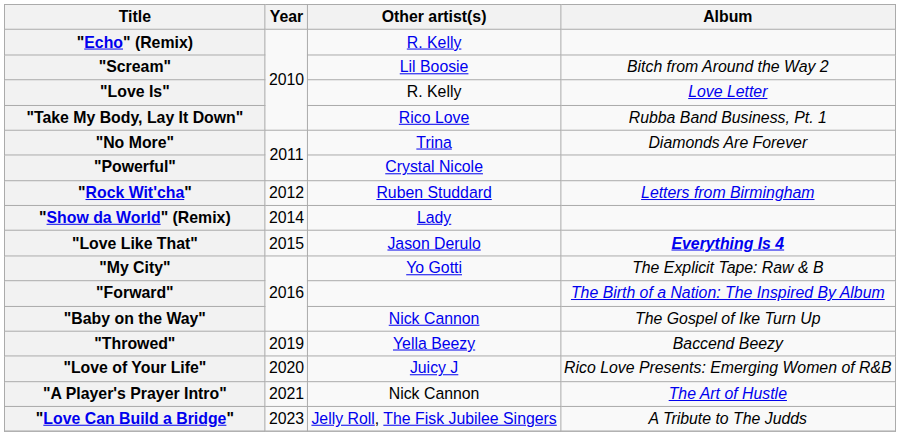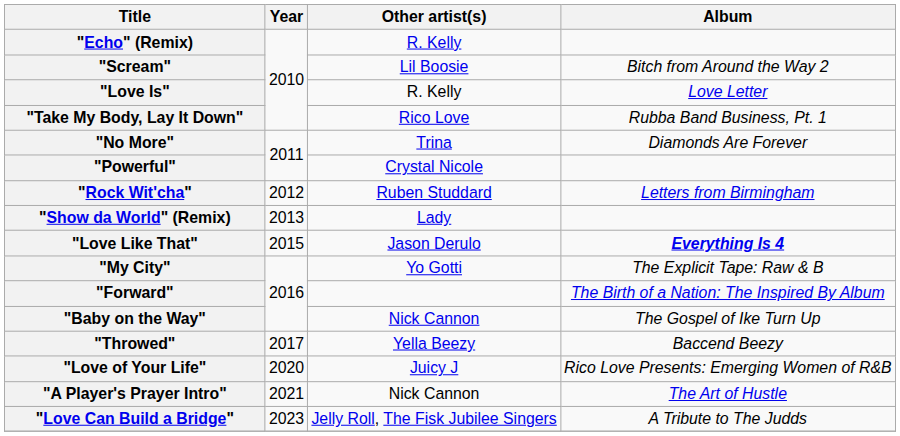 <table class="wikitable plainrowheaders" style="text-align:center;">
 <tr>
 <th scope="col" style="width:16em;">Title</th>
 <th scope="col">Year</th>
 <th scope="col">Other artist(s)</th>
 <th scope="col">Album</th>
 </tr>
 <tr>
 <th scope="row">"<a href='#'>Echo</a>" (Remix)</th>
 <td rowspan="4">2010</td>
 <td><a href='#'>R. Kelly</a></td>
 <td></td>
 </tr>
 <tr>
 <th scope="row">"Scream"</th>
 <td><a href='#'>Lil Boosie</a></td>
 <td><em>Bitch from Around the Way 2</em></td>
 </tr>
 <tr>
 <th scope="row">"Love Is"</th>
 <td>R. Kelly</td>
 <td><em><a href='#'>Love Letter</a></em></td>
 </tr>
 <tr>
 <th scope="row">"Take My Body, Lay It Down"</th>
 <td><a href='#'>Rico Love</a></td>
 <td><em>Rubba Band Business, Pt. 1</em></td>
 </tr>
 <tr>
 <th scope="row">"No More"</th>
 <td rowspan="2">2011</td>
 <td><a href='#'>Trina</a></td>
 <td><em>Diamonds Are Forever</em></td>
 </tr>
 <tr>
 <th scope="row">"Powerful"</th>
 <td><a href='#'>Crystal Nicole</a></td>
 <td></td>
 </tr>
 <tr>
 <th scope="row">"<a href='#'>Rock Wit'cha</a>"</th>
 <td>2012</td>
 <td><a href='#'>Ruben Studdard</a></td>
 <td><em><a href='#'>Letters from Birmingham</a></em></td>
 </tr>
 <tr>
 <th scope="row">"<a href='#'>Show da World</a>" (Remix)</th>
-<td>2014</td>
+<td>2013</td>
 <td><a href='#'>Lady</a></td>
 <td></td>
 </tr>
 <tr>
 <th scope="row">"Love Like That"</th>
 <td>2015</td>
 <td><a href='#'>Jason Derulo</a></td>
 <td><strong><em><a href='#'>Everything Is 4</a></em></strong></td>
 </tr>
 <tr>
 <th scope="row">"My City"</th>
 <td rowspan="3">2016</td>
 <td><a href='#'>Yo Gotti</a></td>
 <td><em>The Explicit Tape: Raw & B</em></td>
 </tr>
 <tr>
 <th scope="row">"Forward"</th>
 <td></td>
 <td><em><a href='#'>The Birth of a Nation: The Inspired By Album</a></em></td>
 </tr>
 <tr>
 <th scope="row">"Baby on the Way"</th>
 <td><a href='#'>Nick Cannon</a></td>
 <td><em>The Gospel of Ike Turn Up</em></td>
 </tr>
 <tr>
 <th scope="row">"Throwed"</th>
-<td>2019</td>
+<td>2017</td>
 <td><a href='#'>Yella Beezy</a></td>
 <td><em>Baccend Beezy</em></td>
 </tr>
 <tr>
 <th scope="row">"Love of Your Life"</th>
 <td>2020</td>
 <td><a href='#'>Juicy J</a></td>
 <td><em>Rico Love Presents: Emerging Women of R&B</em></td>
 </tr>
 <tr>
 <th scope="row">"A Player's Prayer Intro"</th>
 <td>2021</td>
 <td>Nick Cannon</td>
 <td><em><a href='#'>The Art of Hustle</a></em></td>
 </tr>
 <tr>
 <th scope="row">"<a href='#'>Love Can Build a Bridge</a>"</th>
 <td>2023</td>
 <td><a href='#'>Jelly Roll</a>, <a href='#'>The Fisk Jubilee Singers</a></td>
 <td><em>A Tribute to The Judds</em></td>
 </tr>
 <tr>
 </tr>
 </table>
